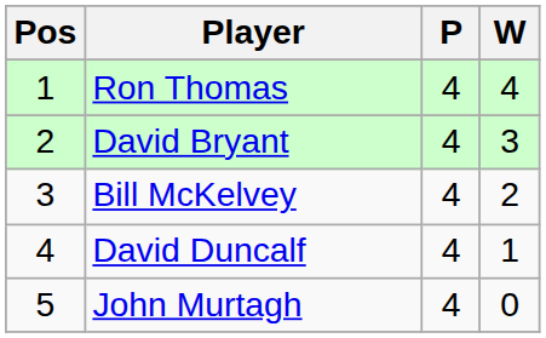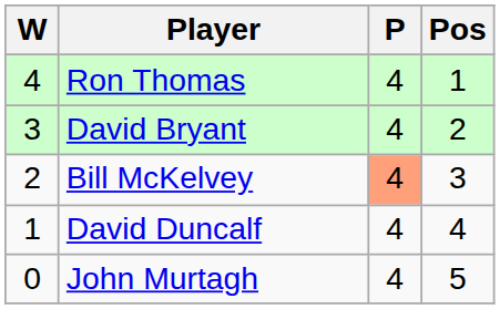 <table class="wikitable" style="font-size: 100%">
 <tr>
-<th width=20>Pos</th>
+<th width=20>W</th>
 <th width=150>Player</th>
 <th width=20>P</th>
-<th width=20>W</th>
+<th width=20>Pos</th>
 </tr>
 <tr align=center style="background: #ccffcc;">
-<td>1</td>
+<td>4</td>
 <td align="left"> <a href='#'>Ron Thomas</a></td>
 <td>4</td>
-<td>4</td>
+<td>1</td>
 </tr>
 <tr align=center style="background: #ccffcc;">
-<td>2</td>
+<td>3</td>
 <td align="left"> <a href='#'>David Bryant</a></td>
-<td>4</td>
-<td>3</td>
-</tr>
-<tr align=center>
-<td>3</td>
-<td align="left"> <a href='#'>Bill McKelvey</a></td>
 <td>4</td>
 <td>2</td>
 </tr>
 <tr align=center>
-<td>4</td>
+<td>2</td>
+<td align="left"> <a href='#'>Bill McKelvey</a></td>
+<td style="background: lightsalmon;">4</td>
+<td>3</td>
+</tr>
+<tr align=center>
+<td>1</td>
 <td align="left"> <a href='#'>David Duncalf</a></td>
 <td>4</td>
-<td>1</td>
+<td>4</td>
 </tr>
 <tr align=center>
-<td>5</td>
+<td>0</td>
 <td align="left"> <a href='#'>John Murtagh</a></td>
 <td>4</td>
-<td>0</td>
+<td>5</td>
 </tr>
 </table>
